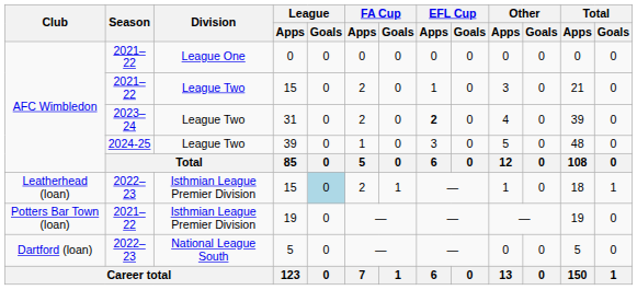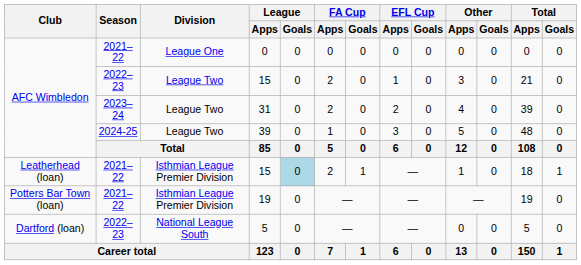 <table class="wikitable" style="text-align: center;">
 <tr>
 <th rowspan="2">Club</th>
 <th rowspan="2">Season</th>
 <th rowspan="2">Division</th>
 <th colspan="2">League</th>
 <th colspan="2"><a href='#'>FA Cup</a></th>
 <th colspan="2"><a href='#'>EFL Cup</a></th>
 <th colspan="2">Other</th>
 <th colspan="2">Total</th>
 </tr>
 <tr>
 <th>Apps</th>
 <th>Goals</th>
 <th>Apps</th>
 <th>Goals</th>
 <th>Apps</th>
 <th>Goals</th>
 <th>Apps</th>
 <th>Goals</th>
 <th>Apps</th>
 <th>Goals</th>
 </tr>
 <tr>
 <td rowspan="5"><a href='#'>AFC Wimbledon</a></td>
 <td><a href='#'>2021–22</a></td>
 <td><a href='#'>League One</a></td>
 <td>0</td>
 <td>0</td>
 <td>0</td>
 <td>0</td>
 <td>0</td>
 <td>0</td>
 <td>0</td>
 <td>0</td>
 <td>0</td>
 <td>0</td>
 </tr>
 <tr>
-<td><a href='#'>2021–22</a></td>
+<td><a href='#'>2022–23</a></td>
 <td><a href='#'>League Two</a></td>
 <td>15</td>
 <td>0</td>
 <td>2</td>
 <td>0</td>
 <td>1</td>
 <td>0</td>
 <td>3</td>
 <td>0</td>
 <td>21</td>
 <td>0</td>
 </tr>
 <tr>
 <td><a href='#'>2023–24</a></td>
 <td>League Two</td>
 <td>31</td>
 <td>0</td>
 <td>2</td>
 <td>0</td>
-<td><strong>2</strong></td>
+<td>2</td>
 <td>0</td>
 <td>4</td>
 <td>0</td>
 <td>39</td>
 <td>0</td>
 </tr>
 <tr>
 <td><a href='#'>2024-25</a></td>
 <td>League Two</td>
 <td>39</td>
 <td>0</td>
 <td>1</td>
 <td>0</td>
 <td>3</td>
 <td>0</td>
 <td>5</td>
 <td>0</td>
 <td>48</td>
 <td>0</td>
 </tr>
 <tr>
 <th colspan="2">Total</th>
 <th>85</th>
 <th>0</th>
 <th>5</th>
 <th>0</th>
 <th>6</th>
 <th>0</th>
 <th>12</th>
 <th>0</th>
 <th>108</th>
 <th>0</th>
 </tr>
 <tr>
 <td><a href='#'>Leatherhead</a> (loan)</td>
-<td><a href='#'>2022–23</a></td>
+<td><a href='#'>2021–22</a></td>
 <td><a href='#'>Isthmian League</a> Premier Division</td>
 <td>15</td>
 <td style="background: lightblue;">0</td>
 <td>2</td>
 <td>1</td>
 <td colspan="2">—</td>
 <td>1</td>
 <td>0</td>
 <td>18</td>
 <td>1</td>
 </tr>
 <tr>
 <td><a href='#'>Potters Bar Town</a> (loan)</td>
 <td><a href='#'>2021–22</a></td>
 <td><a href='#'>Isthmian League</a> Premier Division</td>
 <td>19</td>
 <td>0</td>
 <td colspan="2">—</td>
 <td colspan="2">—</td>
 <td colspan="2">—</td>
 <td>19</td>
 <td>0</td>
 </tr>
 <tr>
 <td><a href='#'>Dartford</a> (loan)</td>
 <td><a href='#'>2022–23</a></td>
 <td><a href='#'>National League South</a></td>
 <td>5</td>
 <td>0</td>
 <td colspan="2">—</td>
 <td colspan="2">—</td>
 <td>0</td>
 <td>0</td>
 <td>5</td>
 <td>0</td>
 </tr>
 <tr>
 <th colspan="3">Career total</th>
 <th>123</th>
 <th>0</th>
 <th>7</th>
 <th>1</th>
 <th>6</th>
 <th>0</th>
 <th>13</th>
 <th>0</th>
 <th>150</th>
 <th>1</th>
 </tr>
 </table>
